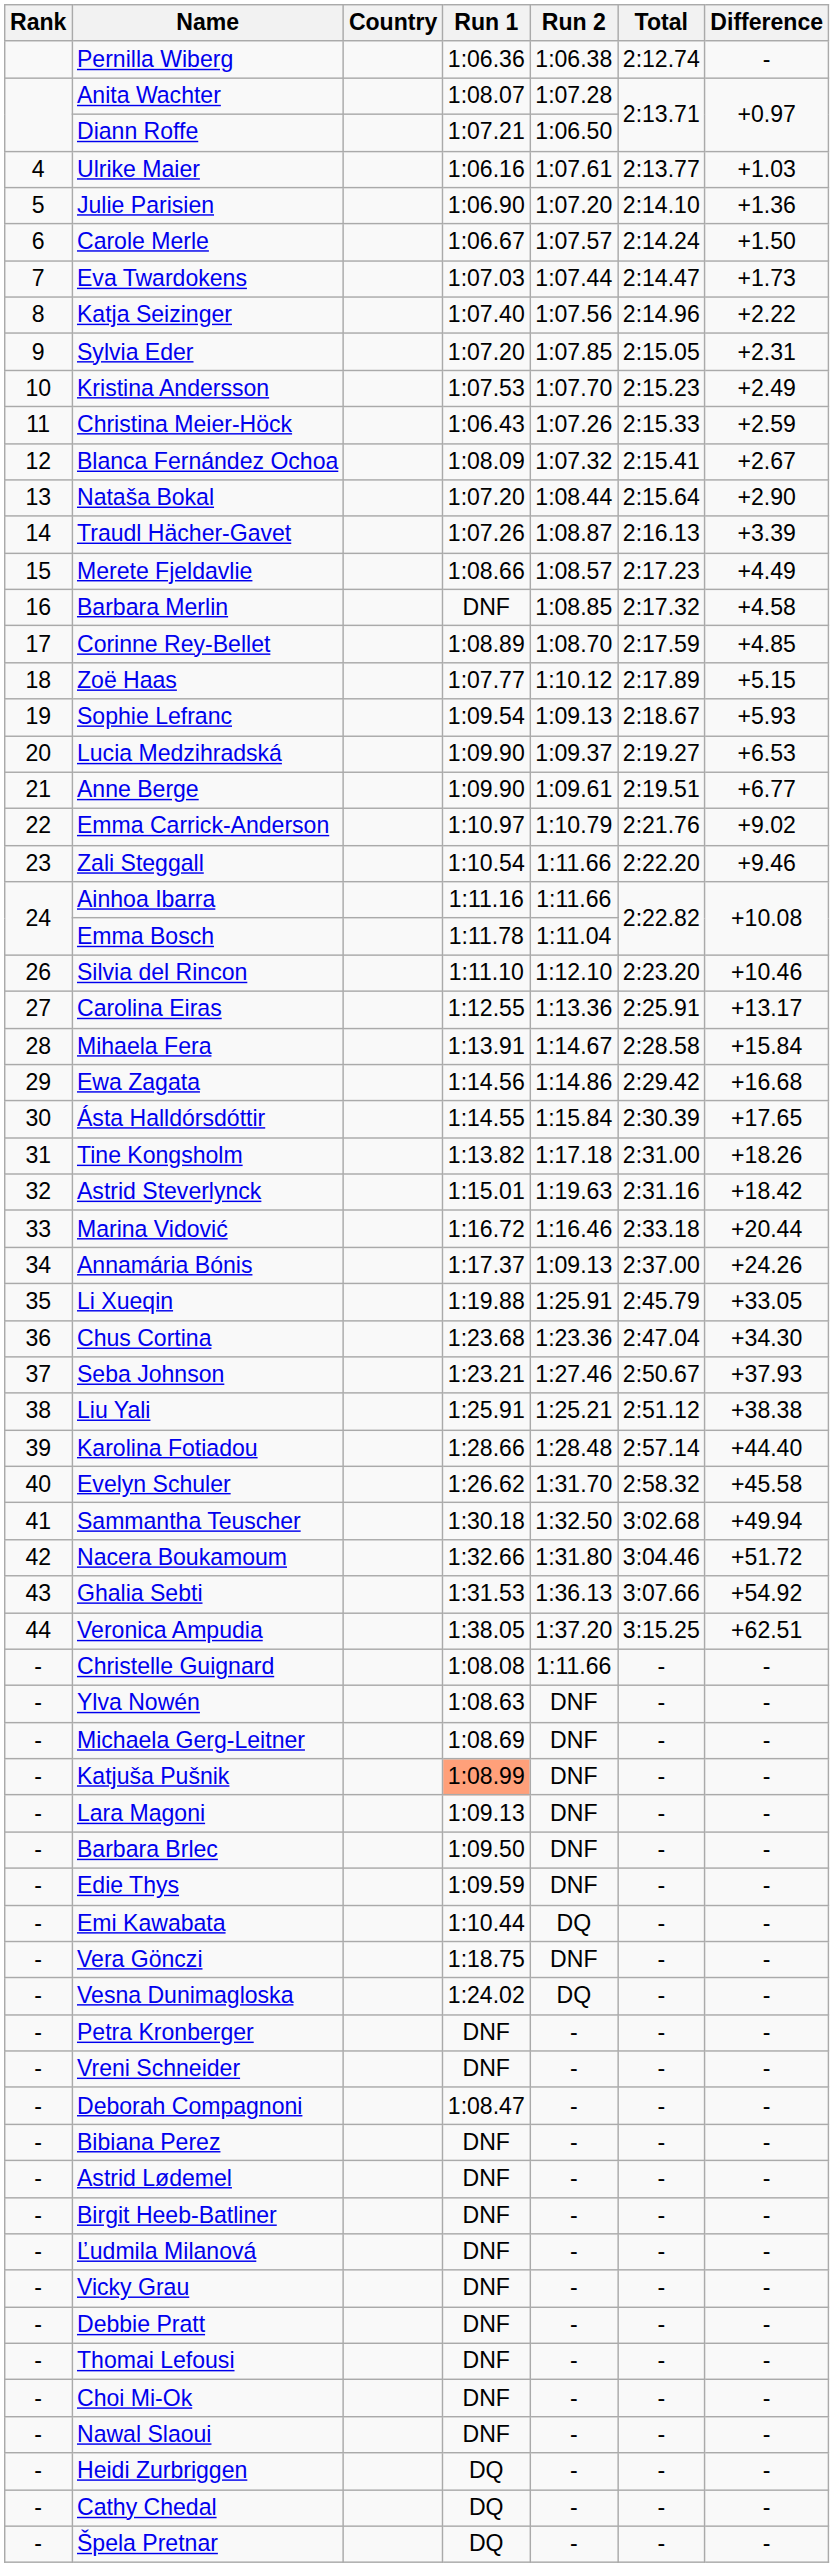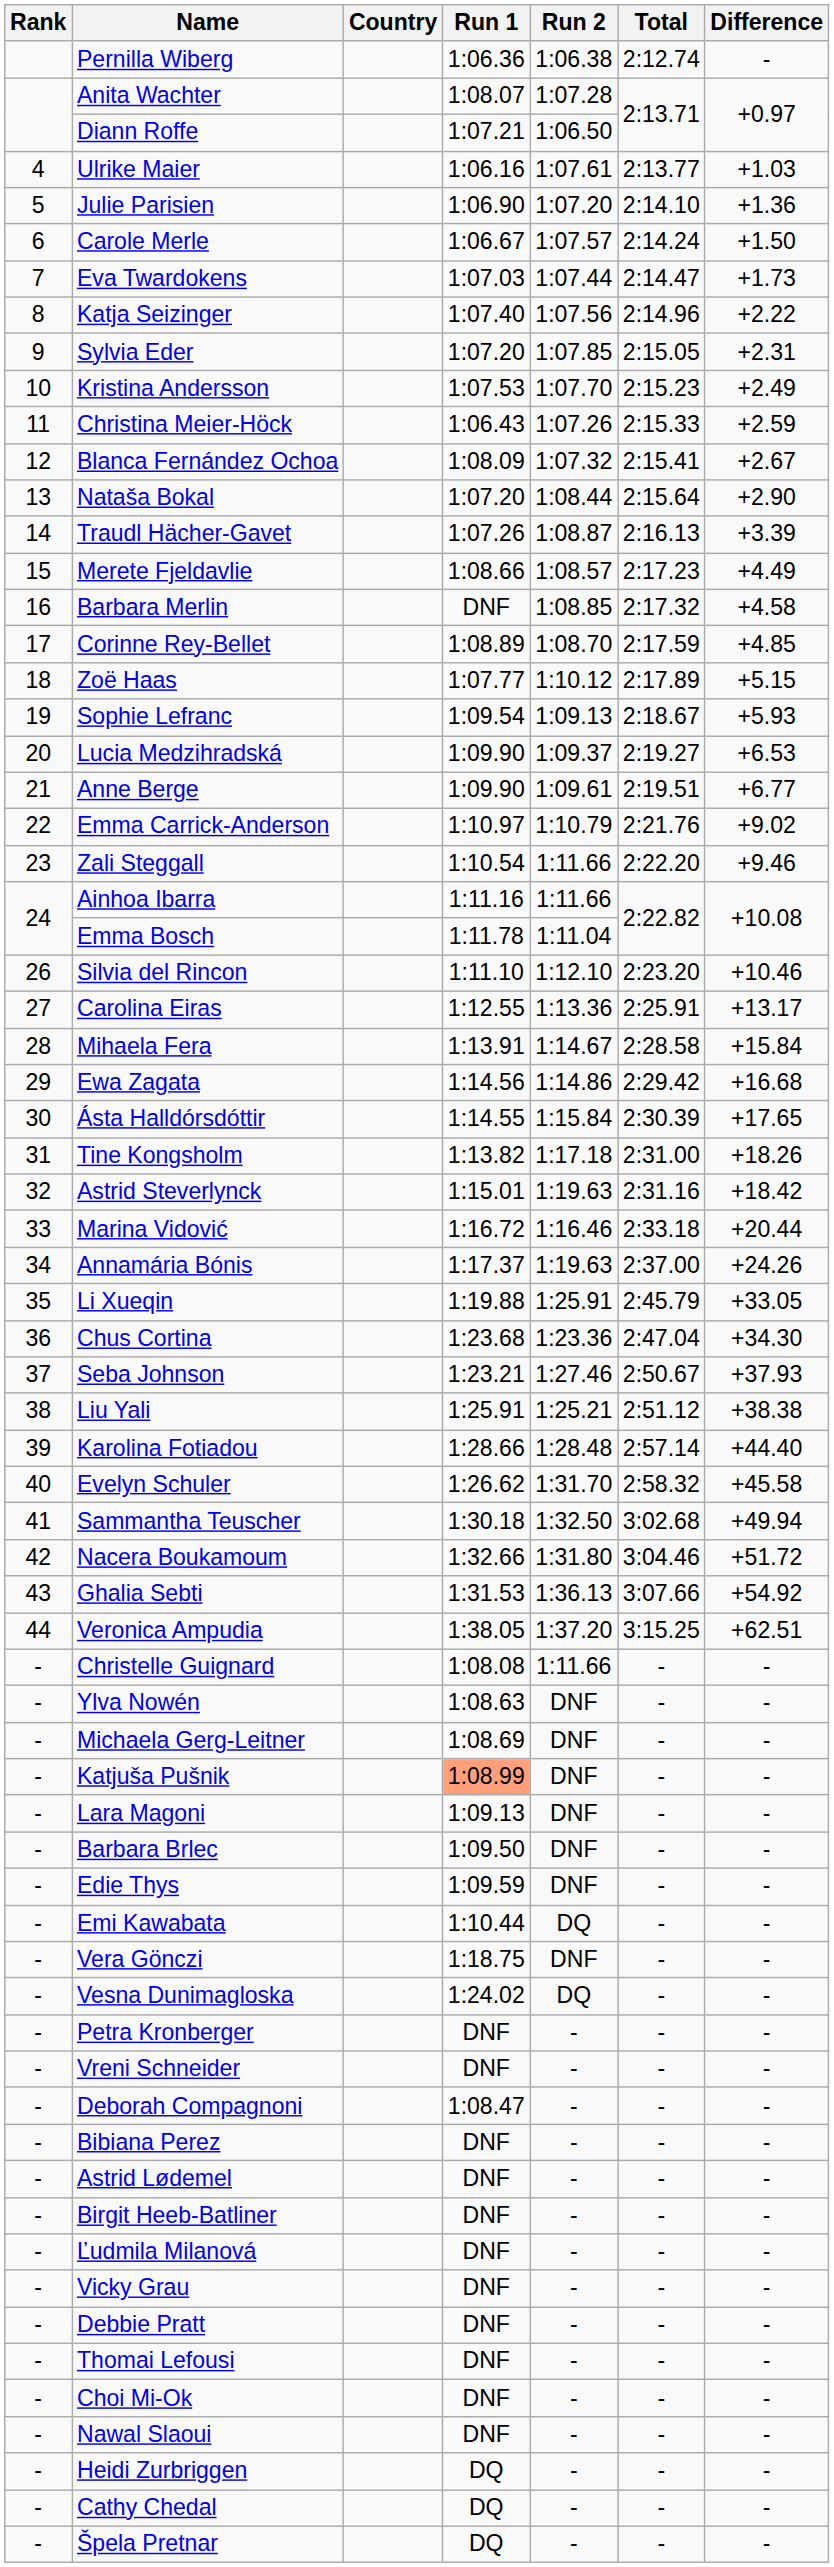 <table class="wikitable sortable" style="text-align:center">
 <tr>
 <th>Rank</th>
 <th>Name</th>
 <th>Country</th>
 <th>Run 1</th>
 <th>Run 2</th>
 <th>Total</th>
 <th>Difference</th>
 </tr>
 <tr>
 <td></td>
 <td align=left><a href='#'>Pernilla Wiberg</a></td>
 <td align=left></td>
 <td>1:06.36</td>
 <td>1:06.38</td>
 <td>2:12.74</td>
 <td>-</td>
 </tr>
 <tr>
 <td rowspan=2></td>
 <td align=left><a href='#'>Anita Wachter</a></td>
 <td align=left></td>
 <td>1:08.07</td>
 <td>1:07.28</td>
 <td rowspan=2>2:13.71</td>
 <td rowspan=2>+0.97</td>
 </tr>
 <tr>
 <td align=left><a href='#'>Diann Roffe</a></td>
 <td align=left></td>
 <td>1:07.21</td>
 <td>1:06.50</td>
 </tr>
 <tr>
 <td>4</td>
 <td align=left><a href='#'>Ulrike Maier</a></td>
 <td align=left></td>
 <td>1:06.16</td>
 <td>1:07.61</td>
 <td>2:13.77</td>
 <td>+1.03</td>
 </tr>
 <tr>
 <td>5</td>
 <td align=left><a href='#'>Julie Parisien</a></td>
 <td align=left></td>
 <td>1:06.90</td>
 <td>1:07.20</td>
 <td>2:14.10</td>
 <td>+1.36</td>
 </tr>
 <tr>
 <td>6</td>
 <td align=left><a href='#'>Carole Merle</a></td>
 <td align=left></td>
 <td>1:06.67</td>
 <td>1:07.57</td>
 <td>2:14.24</td>
 <td>+1.50</td>
 </tr>
 <tr>
 <td>7</td>
 <td align=left><a href='#'>Eva Twardokens</a></td>
 <td align=left></td>
 <td>1:07.03</td>
 <td>1:07.44</td>
 <td>2:14.47</td>
 <td>+1.73</td>
 </tr>
 <tr>
 <td>8</td>
 <td align=left><a href='#'>Katja Seizinger</a></td>
 <td align=left></td>
 <td>1:07.40</td>
 <td>1:07.56</td>
 <td>2:14.96</td>
 <td>+2.22</td>
 </tr>
 <tr>
 <td>9</td>
 <td align=left><a href='#'>Sylvia Eder</a></td>
 <td align=left></td>
 <td>1:07.20</td>
 <td>1:07.85</td>
 <td>2:15.05</td>
 <td>+2.31</td>
 </tr>
 <tr>
 <td>10</td>
 <td align=left><a href='#'>Kristina Andersson</a></td>
 <td align=left></td>
 <td>1:07.53</td>
 <td>1:07.70</td>
 <td>2:15.23</td>
 <td>+2.49</td>
 </tr>
 <tr>
 <td>11</td>
 <td align=left><a href='#'>Christina Meier-Höck</a></td>
 <td align=left></td>
 <td>1:06.43</td>
 <td>1:07.26</td>
 <td>2:15.33</td>
 <td>+2.59</td>
 </tr>
 <tr>
 <td>12</td>
 <td align=left><a href='#'>Blanca Fernández Ochoa</a></td>
 <td align=left></td>
 <td>1:08.09</td>
 <td>1:07.32</td>
 <td>2:15.41</td>
 <td>+2.67</td>
 </tr>
 <tr>
 <td>13</td>
 <td align=left><a href='#'>Nataša Bokal</a></td>
 <td align=left></td>
 <td>1:07.20</td>
 <td>1:08.44</td>
 <td>2:15.64</td>
 <td>+2.90</td>
 </tr>
 <tr>
 <td>14</td>
 <td align=left><a href='#'>Traudl Hächer-Gavet</a></td>
 <td align=left></td>
 <td>1:07.26</td>
 <td>1:08.87</td>
 <td>2:16.13</td>
 <td>+3.39</td>
 </tr>
 <tr>
 <td>15</td>
 <td align=left><a href='#'>Merete Fjeldavlie</a></td>
 <td align=left></td>
 <td>1:08.66</td>
 <td>1:08.57</td>
 <td>2:17.23</td>
 <td>+4.49</td>
 </tr>
 <tr>
 <td>16</td>
 <td align=left><a href='#'>Barbara Merlin</a></td>
 <td align=left></td>
 <td>DNF</td>
 <td>1:08.85</td>
 <td>2:17.32</td>
 <td>+4.58</td>
 </tr>
 <tr>
 <td>17</td>
 <td align=left><a href='#'>Corinne Rey-Bellet</a></td>
 <td align=left></td>
 <td>1:08.89</td>
 <td>1:08.70</td>
 <td>2:17.59</td>
 <td>+4.85</td>
 </tr>
 <tr>
 <td>18</td>
 <td align=left><a href='#'>Zoë Haas</a></td>
 <td align=left></td>
 <td>1:07.77</td>
 <td>1:10.12</td>
 <td>2:17.89</td>
 <td>+5.15</td>
 </tr>
 <tr>
 <td>19</td>
 <td align=left><a href='#'>Sophie Lefranc</a></td>
 <td align=left></td>
 <td>1:09.54</td>
 <td>1:09.13</td>
 <td>2:18.67</td>
 <td>+5.93</td>
 </tr>
 <tr>
 <td>20</td>
 <td align=left><a href='#'>Lucia Medzihradská</a></td>
 <td align=left></td>
 <td>1:09.90</td>
 <td>1:09.37</td>
 <td>2:19.27</td>
 <td>+6.53</td>
 </tr>
 <tr>
 <td>21</td>
 <td align=left><a href='#'>Anne Berge</a></td>
 <td align=left></td>
 <td>1:09.90</td>
 <td>1:09.61</td>
 <td>2:19.51</td>
 <td>+6.77</td>
 </tr>
 <tr>
 <td>22</td>
 <td align=left><a href='#'>Emma Carrick-Anderson</a></td>
 <td align=left></td>
 <td>1:10.97</td>
 <td>1:10.79</td>
 <td>2:21.76</td>
 <td>+9.02</td>
 </tr>
 <tr>
 <td>23</td>
 <td align=left><a href='#'>Zali Steggall</a></td>
 <td align=left></td>
 <td>1:10.54</td>
 <td>1:11.66</td>
 <td>2:22.20</td>
 <td>+9.46</td>
 </tr>
 <tr>
 <td rowspan=2>24</td>
 <td align=left><a href='#'>Ainhoa Ibarra</a></td>
 <td align=left></td>
 <td>1:11.16</td>
 <td>1:11.66</td>
 <td rowspan=2>2:22.82</td>
 <td rowspan=2>+10.08</td>
 </tr>
 <tr>
 <td align=left><a href='#'>Emma Bosch</a></td>
 <td align=left></td>
 <td>1:11.78</td>
 <td>1:11.04</td>
 </tr>
 <tr>
 <td>26</td>
 <td align=left><a href='#'>Silvia del Rincon</a></td>
 <td align=left></td>
 <td>1:11.10</td>
 <td>1:12.10</td>
 <td>2:23.20</td>
 <td>+10.46</td>
 </tr>
 <tr>
 <td>27</td>
 <td align=left><a href='#'>Carolina Eiras</a></td>
 <td align=left></td>
 <td>1:12.55</td>
 <td>1:13.36</td>
 <td>2:25.91</td>
 <td>+13.17</td>
 </tr>
 <tr>
 <td>28</td>
 <td align=left><a href='#'>Mihaela Fera</a></td>
 <td align=left></td>
 <td>1:13.91</td>
 <td>1:14.67</td>
 <td>2:28.58</td>
 <td>+15.84</td>
 </tr>
 <tr>
 <td>29</td>
 <td align=left><a href='#'>Ewa Zagata</a></td>
 <td align=left></td>
 <td>1:14.56</td>
 <td>1:14.86</td>
 <td>2:29.42</td>
 <td>+16.68</td>
 </tr>
 <tr>
 <td>30</td>
 <td align=left><a href='#'>Ásta Halldórsdóttir</a></td>
 <td align=left></td>
 <td>1:14.55</td>
 <td>1:15.84</td>
 <td>2:30.39</td>
 <td>+17.65</td>
 </tr>
 <tr>
 <td>31</td>
 <td align=left><a href='#'>Tine Kongsholm</a></td>
 <td align=left></td>
 <td>1:13.82</td>
 <td>1:17.18</td>
 <td>2:31.00</td>
 <td>+18.26</td>
 </tr>
 <tr>
 <td>32</td>
 <td align=left><a href='#'>Astrid Steverlynck</a></td>
 <td align=left></td>
 <td>1:15.01</td>
 <td>1:19.63</td>
 <td>2:31.16</td>
 <td>+18.42</td>
 </tr>
 <tr>
 <td>33</td>
 <td align=left><a href='#'>Marina Vidović</a></td>
 <td align=left></td>
 <td>1:16.72</td>
 <td>1:16.46</td>
 <td>2:33.18</td>
 <td>+20.44</td>
 </tr>
 <tr>
 <td>34</td>
 <td align=left><a href='#'>Annamária Bónis</a></td>
 <td align=left></td>
 <td>1:17.37</td>
-<td>1:09.13</td>
+<td>1:19.63</td>
 <td>2:37.00</td>
 <td>+24.26</td>
 </tr>
 <tr>
 <td>35</td>
 <td align=left><a href='#'>Li Xueqin</a></td>
 <td align=left></td>
 <td>1:19.88</td>
 <td>1:25.91</td>
 <td>2:45.79</td>
 <td>+33.05</td>
 </tr>
 <tr>
 <td>36</td>
 <td align=left><a href='#'>Chus Cortina</a></td>
 <td align=left></td>
 <td>1:23.68</td>
 <td>1:23.36</td>
 <td>2:47.04</td>
 <td>+34.30</td>
 </tr>
 <tr>
 <td>37</td>
 <td align=left><a href='#'>Seba Johnson</a></td>
 <td align=left></td>
 <td>1:23.21</td>
 <td>1:27.46</td>
 <td>2:50.67</td>
 <td>+37.93</td>
 </tr>
 <tr>
 <td>38</td>
 <td align=left><a href='#'>Liu Yali</a></td>
 <td align=left></td>
 <td>1:25.91</td>
 <td>1:25.21</td>
 <td>2:51.12</td>
 <td>+38.38</td>
 </tr>
 <tr>
 <td>39</td>
 <td align=left><a href='#'>Karolina Fotiadou</a></td>
 <td align=left></td>
 <td>1:28.66</td>
 <td>1:28.48</td>
 <td>2:57.14</td>
 <td>+44.40</td>
 </tr>
 <tr>
 <td>40</td>
 <td align=left><a href='#'>Evelyn Schuler</a></td>
 <td align=left></td>
 <td>1:26.62</td>
 <td>1:31.70</td>
 <td>2:58.32</td>
 <td>+45.58</td>
 </tr>
 <tr>
 <td>41</td>
 <td align=left><a href='#'>Sammantha Teuscher</a></td>
 <td align=left></td>
 <td>1:30.18</td>
 <td>1:32.50</td>
 <td>3:02.68</td>
 <td>+49.94</td>
 </tr>
 <tr>
 <td>42</td>
 <td align=left><a href='#'>Nacera Boukamoum</a></td>
 <td align=left></td>
 <td>1:32.66</td>
 <td>1:31.80</td>
 <td>3:04.46</td>
 <td>+51.72</td>
 </tr>
 <tr>
 <td>43</td>
 <td align=left><a href='#'>Ghalia Sebti</a></td>
 <td align=left></td>
 <td>1:31.53</td>
 <td>1:36.13</td>
 <td>3:07.66</td>
 <td>+54.92</td>
 </tr>
 <tr>
 <td>44</td>
 <td align=left><a href='#'>Veronica Ampudia</a></td>
 <td align=left></td>
 <td>1:38.05</td>
 <td>1:37.20</td>
 <td>3:15.25</td>
 <td>+62.51</td>
 </tr>
 <tr>
 <td>-</td>
 <td align=left><a href='#'>Christelle Guignard</a></td>
 <td align=left></td>
 <td>1:08.08</td>
 <td>1:11.66</td>
 <td>-</td>
 <td>-</td>
 </tr>
 <tr>
 <td>-</td>
 <td align=left><a href='#'>Ylva Nowén</a></td>
 <td align=left></td>
 <td>1:08.63</td>
 <td>DNF</td>
 <td>-</td>
 <td>-</td>
 </tr>
 <tr>
 <td>-</td>
 <td align=left><a href='#'>Michaela Gerg-Leitner</a></td>
 <td align=left></td>
 <td>1:08.69</td>
 <td>DNF</td>
 <td>-</td>
 <td>-</td>
 </tr>
 <tr>
 <td>-</td>
 <td align=left><a href='#'>Katjuša Pušnik</a></td>
 <td align=left></td>
 <td style="background: lightsalmon;">1:08.99</td>
 <td>DNF</td>
 <td>-</td>
 <td>-</td>
 </tr>
 <tr>
 <td>-</td>
 <td align=left><a href='#'>Lara Magoni</a></td>
 <td align=left></td>
 <td>1:09.13</td>
 <td>DNF</td>
 <td>-</td>
 <td>-</td>
 </tr>
 <tr>
 <td>-</td>
 <td align=left><a href='#'>Barbara Brlec</a></td>
 <td align=left></td>
 <td>1:09.50</td>
 <td>DNF</td>
 <td>-</td>
 <td>-</td>
 </tr>
 <tr>
 <td>-</td>
 <td align=left><a href='#'>Edie Thys</a></td>
 <td align=left></td>
 <td>1:09.59</td>
 <td>DNF</td>
 <td>-</td>
 <td>-</td>
 </tr>
 <tr>
 <td>-</td>
 <td align=left><a href='#'>Emi Kawabata</a></td>
 <td align=left></td>
 <td>1:10.44</td>
 <td>DQ</td>
 <td>-</td>
 <td>-</td>
 </tr>
 <tr>
 <td>-</td>
 <td align=left><a href='#'>Vera Gönczi</a></td>
 <td align=left></td>
 <td>1:18.75</td>
 <td>DNF</td>
 <td>-</td>
 <td>-</td>
 </tr>
 <tr>
 <td>-</td>
 <td align=left><a href='#'>Vesna Dunimagloska</a></td>
 <td align=left></td>
 <td>1:24.02</td>
 <td>DQ</td>
 <td>-</td>
 <td>-</td>
 </tr>
 <tr>
 <td>-</td>
 <td align=left><a href='#'>Petra Kronberger</a></td>
 <td align=left></td>
 <td>DNF</td>
 <td>-</td>
 <td>-</td>
 <td>-</td>
 </tr>
 <tr>
 <td>-</td>
 <td align=left><a href='#'>Vreni Schneider</a></td>
 <td align=left></td>
 <td>DNF</td>
 <td>-</td>
 <td>-</td>
 <td>-</td>
 </tr>
 <tr>
 <td>-</td>
 <td align=left><a href='#'>Deborah Compagnoni</a></td>
 <td align=left></td>
 <td>1:08.47</td>
 <td>-</td>
 <td>-</td>
 <td>-</td>
 </tr>
 <tr>
 <td>-</td>
 <td align=left><a href='#'>Bibiana Perez</a></td>
 <td align=left></td>
 <td>DNF</td>
 <td>-</td>
 <td>-</td>
 <td>-</td>
 </tr>
 <tr>
 <td>-</td>
 <td align=left><a href='#'>Astrid Lødemel</a></td>
 <td align=left></td>
 <td>DNF</td>
 <td>-</td>
 <td>-</td>
 <td>-</td>
 </tr>
 <tr>
 <td>-</td>
 <td align=left><a href='#'>Birgit Heeb-Batliner</a></td>
 <td align=left></td>
 <td>DNF</td>
 <td>-</td>
 <td>-</td>
 <td>-</td>
 </tr>
 <tr>
 <td>-</td>
 <td align=left><a href='#'>Ľudmila Milanová</a></td>
 <td align=left></td>
 <td>DNF</td>
 <td>-</td>
 <td>-</td>
 <td>-</td>
 </tr>
 <tr>
 <td>-</td>
 <td align=left><a href='#'>Vicky Grau</a></td>
 <td align=left></td>
 <td>DNF</td>
 <td>-</td>
 <td>-</td>
 <td>-</td>
 </tr>
 <tr>
 <td>-</td>
 <td align=left><a href='#'>Debbie Pratt</a></td>
 <td align=left></td>
 <td>DNF</td>
 <td>-</td>
 <td>-</td>
 <td>-</td>
 </tr>
 <tr>
 <td>-</td>
 <td align=left><a href='#'>Thomai Lefousi</a></td>
 <td align=left></td>
 <td>DNF</td>
 <td>-</td>
 <td>-</td>
 <td>-</td>
 </tr>
 <tr>
 <td>-</td>
 <td align=left><a href='#'>Choi Mi-Ok</a></td>
 <td align=left></td>
 <td>DNF</td>
 <td>-</td>
 <td>-</td>
 <td>-</td>
 </tr>
 <tr>
 <td>-</td>
 <td align=left><a href='#'>Nawal Slaoui</a></td>
 <td align=left></td>
 <td>DNF</td>
 <td>-</td>
 <td>-</td>
 <td>-</td>
 </tr>
 <tr>
 <td>-</td>
 <td align=left><a href='#'>Heidi Zurbriggen</a></td>
 <td align=left></td>
 <td>DQ</td>
 <td>-</td>
 <td>-</td>
 <td>-</td>
 </tr>
 <tr>
 <td>-</td>
 <td align=left><a href='#'>Cathy Chedal</a></td>
 <td align=left></td>
 <td>DQ</td>
 <td>-</td>
 <td>-</td>
 <td>-</td>
 </tr>
 <tr>
 <td>-</td>
 <td align=left><a href='#'>Špela Pretnar</a></td>
 <td align=left></td>
 <td>DQ</td>
 <td>-</td>
 <td>-</td>
 <td>-</td>
 </tr>
 </table>
